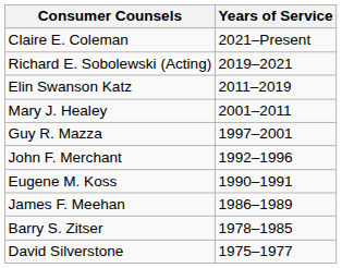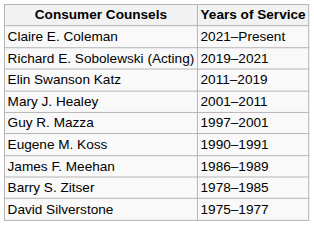 <table class="wikitable">
 <tr>
 <th>Consumer Counsels</th>
 <th>Years of Service</th>
 </tr>
 <tr>
 <td>Claire E. Coleman</td>
 <td>2021–Present</td>
 </tr>
 <tr>
 <td>Richard E. Sobolewski (Acting)</td>
 <td>2019–2021</td>
 </tr>
 <tr>
 <td>Elin Swanson Katz</td>
 <td>2011–2019</td>
 </tr>
 <tr>
 <td>Mary J. Healey</td>
 <td>2001–2011</td>
 </tr>
 <tr>
 <td>Guy R. Mazza</td>
 <td>1997–2001</td>
 </tr>
 <tr>
-<td>John F. Merchant</td>
-<td>1992–1996</td>
-</tr>
-<tr>
 <td>Eugene M. Koss</td>
 <td>1990–1991</td>
 </tr>
 <tr>
 <td>James F. Meehan</td>
 <td>1986–1989</td>
 </tr>
 <tr>
 <td>Barry S. Zitser</td>
 <td>1978–1985</td>
 </tr>
 <tr>
 <td>David Silverstone</td>
 <td>1975–1977</td>
 </tr>
 </table>
